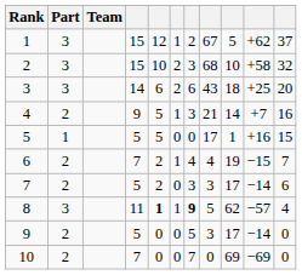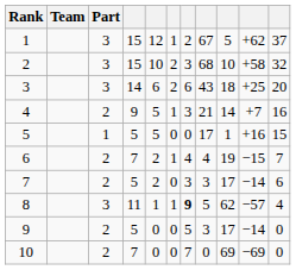 <table class="wikitable sortable" style="text-align:center">
 <tr>
 <th>Rank</th>
+<th>Team</th>
 <th>Part</th>
-<th>Team</th>
 <th></th>
 <th></th>
 <th></th>
 <th></th>
 <th></th>
 <th></th>
 <th></th>
 <th></th>
 </tr>
 <tr>
 <td>1</td>
+<td style="text-align:left;"></td>
 <td>3</td>
-<td style="text-align:left;"></td>
 <td>15</td>
 <td>12</td>
 <td>1</td>
 <td>2</td>
 <td>67</td>
 <td>5</td>
 <td>+62</td>
 <td>37</td>
 </tr>
 <tr>
 <td>2</td>
+<td style="text-align:left;"></td>
 <td>3</td>
-<td style="text-align:left;"></td>
 <td>15</td>
 <td>10</td>
 <td>2</td>
 <td>3</td>
 <td>68</td>
 <td>10</td>
 <td>+58</td>
 <td>32</td>
 </tr>
 <tr>
 <td>3</td>
+<td style="text-align:left;"></td>
 <td>3</td>
-<td style="text-align:left;"></td>
 <td>14</td>
 <td>6</td>
 <td>2</td>
 <td>6</td>
 <td>43</td>
 <td>18</td>
 <td>+25</td>
 <td>20</td>
 </tr>
 <tr>
 <td>4</td>
+<td style="text-align:left;"></td>
 <td>2</td>
-<td style="text-align:left;"></td>
 <td>9</td>
 <td>5</td>
 <td>1</td>
 <td>3</td>
 <td>21</td>
 <td>14</td>
 <td>+7</td>
 <td>16</td>
 </tr>
 <tr>
 <td>5</td>
+<td style="text-align:left;"></td>
 <td>1</td>
-<td style="text-align:left;"></td>
 <td>5</td>
 <td>5</td>
 <td>0</td>
 <td>0</td>
 <td>17</td>
 <td>1</td>
 <td>+16</td>
 <td>15</td>
 </tr>
 <tr>
 <td>6</td>
+<td style="text-align:left;"></td>
 <td>2</td>
-<td style="text-align:left;"></td>
 <td>7</td>
 <td>2</td>
 <td>1</td>
 <td>4</td>
 <td>4</td>
 <td>19</td>
 <td>−15</td>
 <td>7</td>
 </tr>
 <tr>
 <td>7</td>
+<td style="text-align:left;"></td>
 <td>2</td>
-<td style="text-align:left;"></td>
 <td>5</td>
 <td>2</td>
 <td>0</td>
 <td>3</td>
 <td>3</td>
 <td>17</td>
 <td>−14</td>
 <td>6</td>
 </tr>
 <tr>
 <td>8</td>
+<td style="text-align:left;"></td>
 <td>3</td>
-<td style="text-align:left;"></td>
 <td>11</td>
-<td><strong>1</strong></td>
+<td>1</td>
 <td>1</td>
 <td><strong>9</strong></td>
 <td>5</td>
 <td>62</td>
 <td>−57</td>
 <td>4</td>
 </tr>
 <tr>
 <td>9</td>
+<td style="text-align:left;"></td>
 <td>2</td>
-<td style="text-align:left;"></td>
 <td>5</td>
 <td>0</td>
 <td>0</td>
 <td>5</td>
 <td>3</td>
 <td>17</td>
 <td>−14</td>
 <td>0</td>
 </tr>
 <tr>
 <td>10</td>
+<td style="text-align:left;"></td>
 <td>2</td>
-<td style="text-align:left;"></td>
 <td>7</td>
 <td>0</td>
 <td>0</td>
 <td>7</td>
 <td>0</td>
 <td>69</td>
 <td>−69</td>
 <td>0</td>
 </tr>
 </table>
